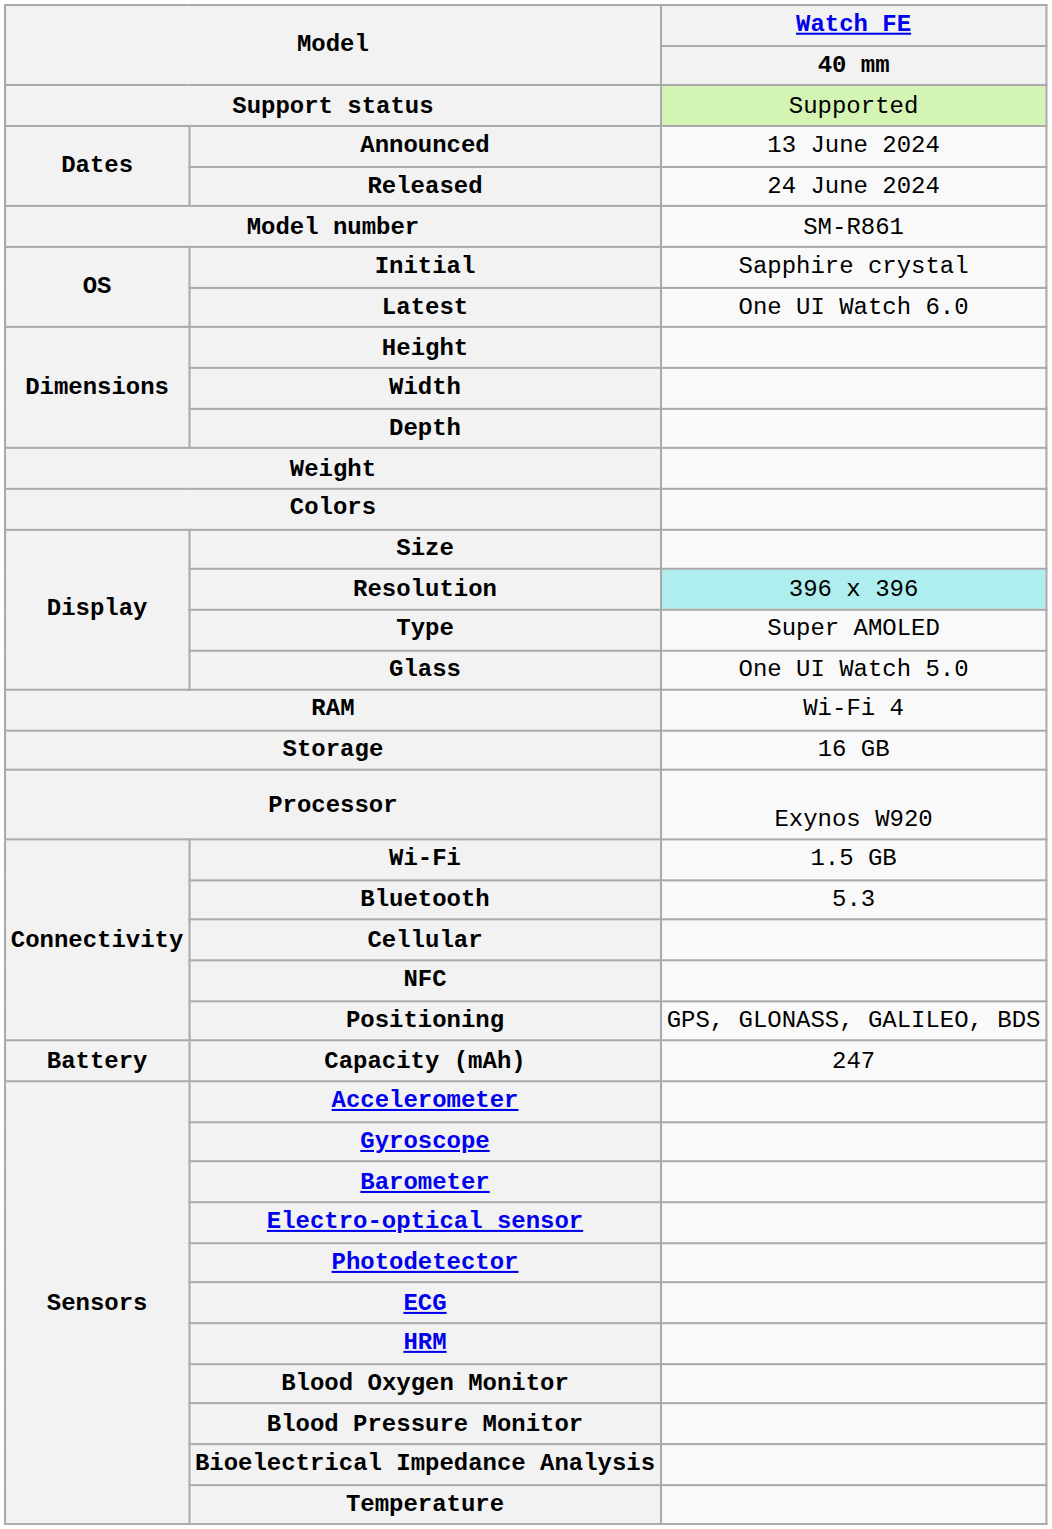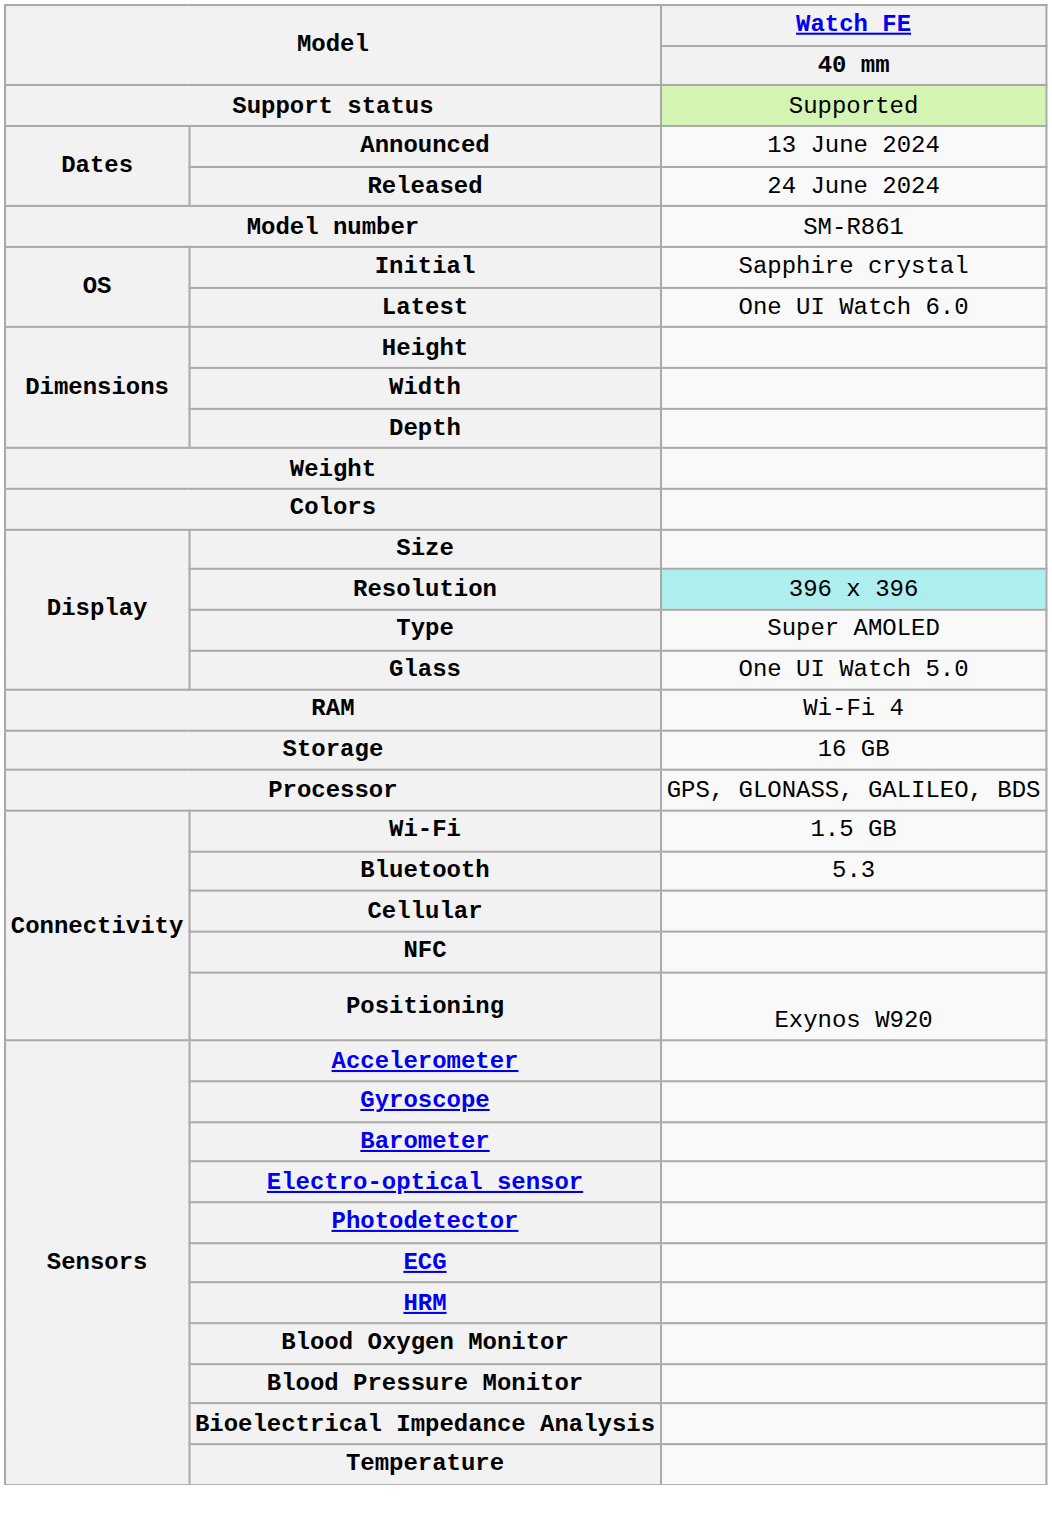 <table class="wikitable" style="text-align:center; font-size:90%;">
 <tr>
 <th colspan="2" rowspan="2">Model</th>
 <th style="min-width: 8em"><a href='#'>Watch FE</a></th>
 </tr>
 <tr>
 <th>40 mm</th>
 </tr>
 <tr>
 <th colspan="2">Support status</th>
 <td style="background:#d4f4b4" colspan="1">Supported</td>
 </tr>
 <tr>
 <th rowspan="2">Dates</th>
 <th>Announced</th>
 <td>13 June 2024</td>
 </tr>
 <tr>
 <th>Released</th>
 <td>24 June 2024</td>
 </tr>
 <tr>
 <th colspan="2">Model number</th>
 <td>SM-R861</td>
 </tr>
 <tr>
 <th rowspan="2">OS</th>
 <th>Initial</th>
 <td colspan="1">Sapphire crystal</td>
 </tr>
 <tr>
 <th>Latest</th>
 <td>One UI Watch 6.0<br></td>
 </tr>
 <tr>
 <th rowspan="3">Dimensions<br></th>
 <th>Height</th>
 <td></td>
 </tr>
 <tr>
 <th>Width</th>
 <td></td>
 </tr>
 <tr>
 <th>Depth</th>
 <td></td>
 </tr>
 <tr>
 <th colspan="2">Weight<br></th>
 <td></td>
 </tr>
 <tr>
 <th colspan="2">Colors</th>
 <td>  </td>
 </tr>
 <tr>
 <th rowspan="4">Display</th>
 <th>Size</th>
 <td></td>
 </tr>
 <tr>
 <th>Resolution</th>
 <td style="background: paleturquoise;">396 x 396</td>
 </tr>
 <tr>
 <th>Type</th>
 <td>Super AMOLED</td>
 </tr>
 <tr>
 <th>Glass</th>
 <td>One UI Watch 5.0<br></td>
 </tr>
 <tr>
 <th colspan="2">RAM</th>
 <td>Wi-Fi 4</td>
 </tr>
 <tr>
 <th colspan="2">Storage</th>
 <td>16 GB</td>
 </tr>
 <tr>
 <th colspan="2">Processor</th>
-<td><br>Exynos W920</td>
+<td>GPS, GLONASS, GALILEO, BDS</td>
 </tr>
 <tr>
 <th rowspan="5">Connectivity</th>
 <th>Wi-Fi</th>
 <td>1.5 GB</td>
 </tr>
 <tr>
 <th>Bluetooth</th>
 <td>5.3</td>
 </tr>
 <tr>
 <th>Cellular</th>
 <td></td>
 </tr>
 <tr>
 <th>NFC</th>
 <td></td>
 </tr>
 <tr>
 <th>Positioning</th>
-<td>GPS, GLONASS, GALILEO, BDS</td>
-</tr>
-<tr>
-<th rowspan="1">Battery</th>
-<th>Capacity (mAh)</th>
-<td>247</td>
+<td><br>Exynos W920</td>
 </tr>
 <tr>
 <th rowspan="11">Sensors</th>
 <th><a href='#'>Accelerometer</a></th>
 <td></td>
 </tr>
 <tr>
 <th><a href='#'>Gyroscope</a></th>
 <td></td>
 </tr>
 <tr>
 <th><a href='#'>Barometer</a></th>
 <td></td>
 </tr>
 <tr>
 <th><a href='#'>Electro-optical sensor</a></th>
 <td></td>
 </tr>
 <tr>
 <th><a href='#'>Photodetector</a></th>
 <td></td>
 </tr>
 <tr>
 <th><a href='#'>ECG</a></th>
 <td></td>
 </tr>
 <tr>
 <th><a href='#'>HRM</a></th>
 <td></td>
 </tr>
 <tr>
 <th>Blood Oxygen Monitor</th>
 <td></td>
 </tr>
 <tr>
 <th>Blood Pressure Monitor</th>
 <td></td>
 </tr>
 <tr>
 <th>Bioelectrical Impedance Analysis</th>
 <td></td>
 </tr>
 <tr>
 <th>Temperature</th>
 <td></td>
 </tr>
 </table>
